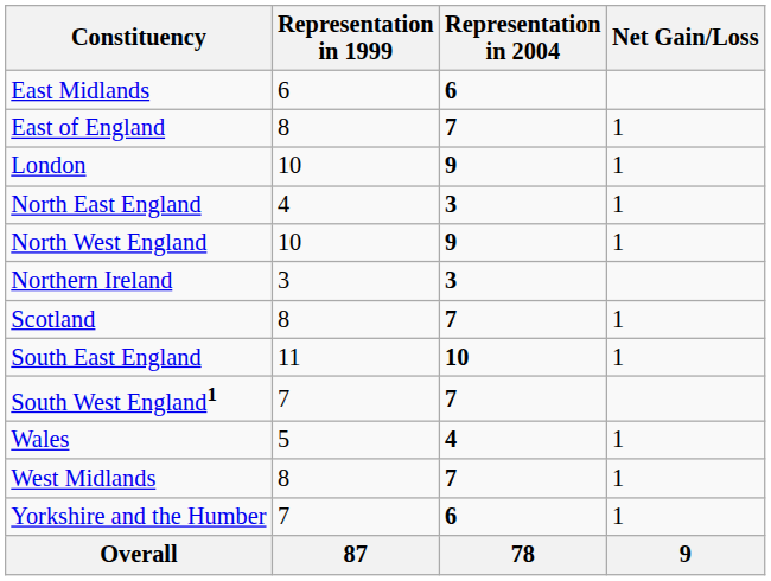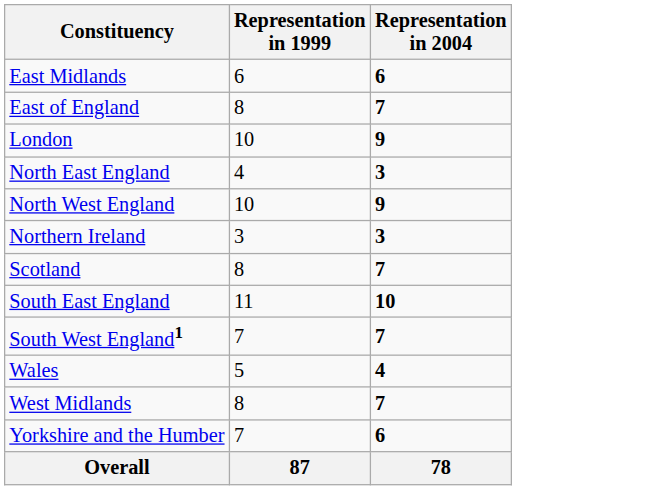 <table class="wikitable sortable" border="1">
 <tr>
 <th>Constituency</th>
 <th>Representation<br> in 1999</th>
 <th>Representation<br> in 2004</th>
-<th class="unsortable">Net Gain/Loss</th>
 </tr>
 <tr>
 <td><a href='#'>East Midlands</a></td>
 <td>6</td>
 <td><strong>6</strong></td>
-<td></td>
 </tr>
 <tr>
 <td><a href='#'>East of England</a></td>
 <td>8</td>
 <td><strong>7</strong></td>
-<td>1</td>
 </tr>
 <tr>
 <td><a href='#'>London</a></td>
 <td>10</td>
 <td><strong>9</strong></td>
-<td>1</td>
 </tr>
 <tr>
 <td><a href='#'>North East England</a></td>
 <td>4</td>
 <td><strong>3</strong></td>
-<td>1</td>
 </tr>
 <tr>
 <td><a href='#'>North West England</a></td>
 <td>10</td>
 <td><strong>9</strong></td>
-<td>1</td>
 </tr>
 <tr>
 <td><a href='#'>Northern Ireland</a></td>
 <td>3</td>
 <td><strong>3</strong></td>
-<td></td>
 </tr>
 <tr>
 <td><a href='#'>Scotland</a></td>
 <td>8</td>
 <td><strong>7</strong></td>
-<td>1</td>
 </tr>
 <tr>
 <td><a href='#'>South East England</a></td>
 <td>11</td>
 <td><strong>10</strong></td>
-<td>1</td>
 </tr>
 <tr>
 <td><a href='#'>South West England</a><sup><strong>1</strong></sup></td>
 <td>7</td>
 <td><strong>7</strong></td>
-<td></td>
 </tr>
 <tr>
 <td><a href='#'>Wales</a></td>
 <td>5</td>
 <td><strong>4</strong></td>
-<td>1</td>
 </tr>
 <tr>
 <td><a href='#'>West Midlands</a></td>
 <td>8</td>
 <td><strong>7</strong></td>
-<td>1</td>
 </tr>
 <tr>
 <td><a href='#'>Yorkshire and the Humber</a></td>
 <td>7</td>
 <td><strong>6</strong></td>
-<td>1</td>
 </tr>
 <tr>
 <th>Overall</th>
 <th>87</th>
 <th><strong>78</strong></th>
-<th>9</th>
 </tr>
 </table>
